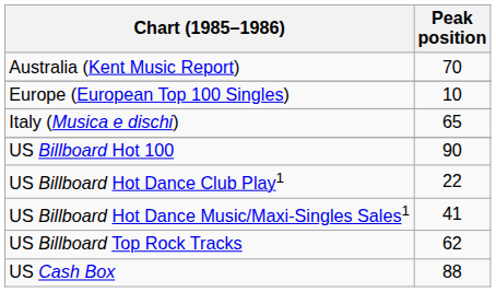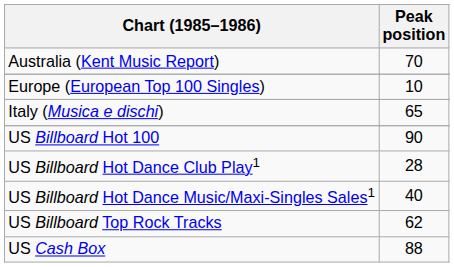 <table class="wikitable sortable">
 <tr>
 <th>Chart (1985–1986)</th>
 <th>Peak<br>position</th>
 </tr>
 <tr>
 <td>Australia (<a href='#'>Kent Music Report</a>)</td>
 <td align="center">70</td>
 </tr>
 <tr>
 </tr>
 <tr>
 </tr>
 <tr>
 <td scope="row">Europe (<a href='#'>European Top 100 Singles</a>)</td>
 <td align="center">10</td>
 </tr>
 <tr>
 </tr>
 <tr>
 </tr>
 <tr>
 </tr>
 <tr>
 </tr>
 <tr>
 <td>Italy (<em><a href='#'>Musica e dischi</a></em>)</td>
 <td align="center">65</td>
 </tr>
 <tr>
 </tr>
 <tr>
 </tr>
 <tr>
 </tr>
 <tr>
 </tr>
 <tr>
 </tr>
 <tr>
 <td>US <a href='#'><em>Billboard</em> Hot 100</a></td>
 <td align="center">90</td>
 </tr>
 <tr>
 <td>US <em>Billboard</em> <a href='#'>Hot Dance Club Play</a><sup>1</sup></td>
-<td align="center">22</td>
+<td align="center">28</td>
 </tr>
 <tr>
 <td>US <em>Billboard</em> <a href='#'>Hot Dance Music/Maxi-Singles Sales</a><sup>1</sup></td>
-<td align="center">41</td>
+<td align="center">40</td>
 </tr>
 <tr>
 <td>US <em>Billboard</em> <a href='#'>Top Rock Tracks</a></td>
 <td align="center">62</td>
 </tr>
 <tr>
 <td>US <em><a href='#'>Cash Box</a></em></td>
 <td align="center">88</td>
 </tr>
 </table>
